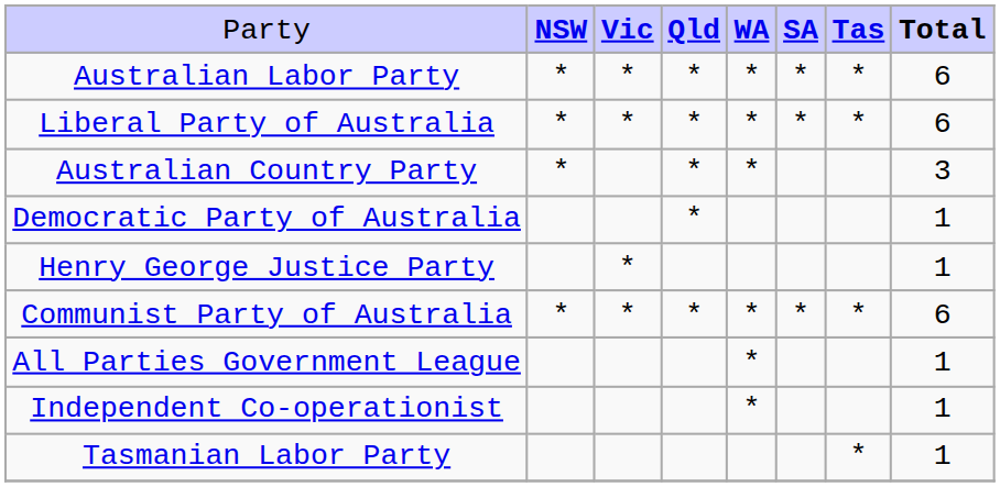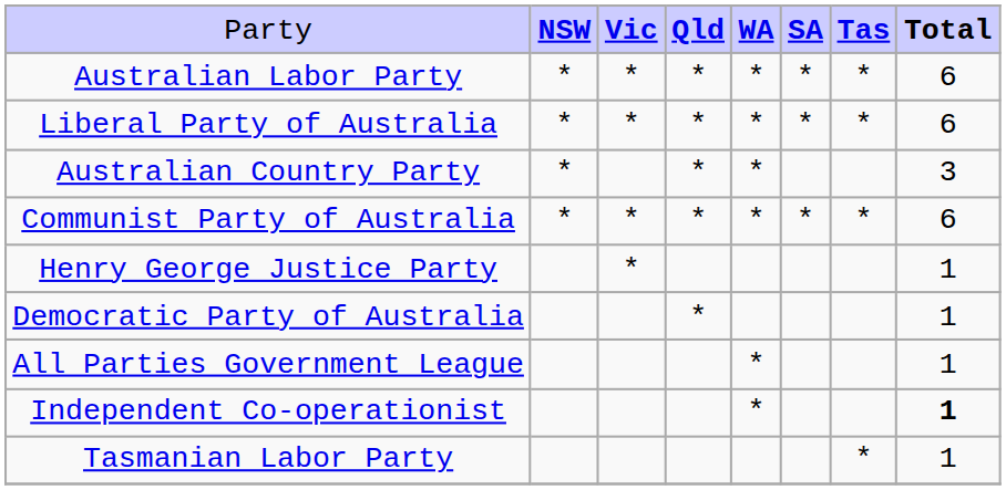 <table class="wikitable" style="text-align:center">
 <tr>
 <td style="background:#ccf;">Party</td>
 <th style="background:#ccf;"><a href='#'>NSW</a></th>
 <th style="background:#ccf;"><a href='#'>Vic</a></th>
 <th style="background:#ccf;"><a href='#'>Qld</a></th>
 <th style="background:#ccf;"><a href='#'>WA</a></th>
 <th style="background:#ccf;"><a href='#'>SA</a></th>
 <th style="background:#ccf;"><a href='#'>Tas</a></th>
 <th style="background:#ccf;">Total</th>
 </tr>
 <tr>
 <td style="font-size:100%;"><a href='#'>Australian Labor Party</a></td>
 <td>*</td>
 <td>*</td>
 <td>*</td>
 <td>*</td>
 <td>*</td>
 <td>*</td>
 <td>6</td>
 </tr>
 <tr>
 <td style="font-size:100%;"><a href='#'>Liberal Party of Australia</a></td>
 <td>*</td>
 <td>*</td>
 <td>*</td>
 <td>*</td>
 <td>*</td>
 <td>*</td>
 <td>6</td>
 </tr>
 <tr>
 <td style="font-size:100%;"><a href='#'>Australian Country Party</a></td>
 <td>*</td>
 <td></td>
 <td>*</td>
 <td>*</td>
 <td></td>
 <td></td>
 <td>3</td>
 </tr>
 <tr>
-<td style="font-size:100%;"><a href='#'>Democratic Party of Australia</a></td>
-<td></td>
-<td></td>
+<td style="font-size:100%;"><a href='#'>Communist Party of Australia</a></td>
 <td>*</td>
-<td></td>
-<td></td>
-<td></td>
-<td>1</td>
+<td>*</td>
+<td>*</td>
+<td>*</td>
+<td>*</td>
+<td>*</td>
+<td>6</td>
 </tr>
 <tr>
 <td style="font-size:100%;"><a href='#'>Henry George Justice Party</a></td>
 <td></td>
 <td>*</td>
 <td></td>
 <td></td>
 <td></td>
 <td></td>
 <td>1</td>
 </tr>
 <tr>
-<td style="font-size:100%;"><a href='#'>Communist Party of Australia</a></td>
+<td style="font-size:100%;"><a href='#'>Democratic Party of Australia</a></td>
+<td></td>
+<td></td>
 <td>*</td>
-<td>*</td>
-<td>*</td>
-<td>*</td>
-<td>*</td>
-<td>*</td>
-<td>6</td>
+<td></td>
+<td></td>
+<td></td>
+<td>1</td>
 </tr>
 <tr>
 <td style="font-size:100%;"><a href='#'>All Parties Government League</a></td>
 <td></td>
 <td></td>
 <td></td>
 <td>*</td>
 <td></td>
 <td></td>
 <td>1</td>
 </tr>
 <tr>
 <td style="font-size:100%;"><a href='#'>Independent Co-operationist</a></td>
 <td></td>
 <td></td>
 <td></td>
 <td>*</td>
 <td></td>
 <td></td>
-<td>1</td>
+<td><strong>1</strong></td>
 </tr>
 <tr>
 <td style="font-size:100%;"><a href='#'>Tasmanian Labor Party</a></td>
 <td></td>
 <td></td>
 <td></td>
 <td></td>
 <td></td>
 <td>*</td>
 <td>1</td>
 </tr>
 <tr>
 </tr>
 </table>
